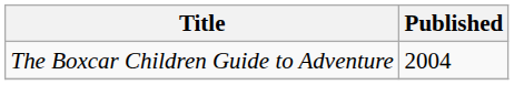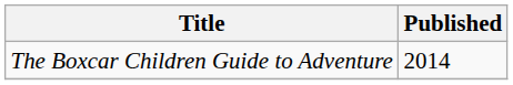 <table class="wikitable sortable">
 <tr>
 <th>Title</th>
 <th class="unsortable">Published</th>
 </tr>
 <tr>
 <td><em>The Boxcar Children Guide to Adventure</em></td>
-<td>2004</td>
+<td>2014</td>
 </tr>
 <tr>
 </tr>
 </table>
